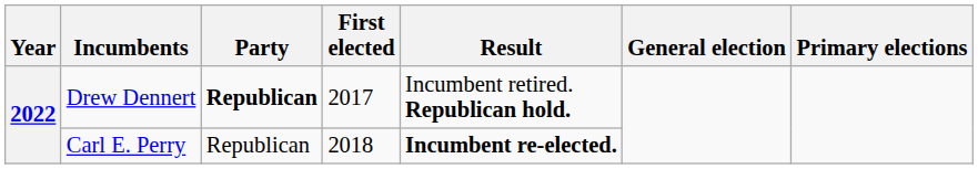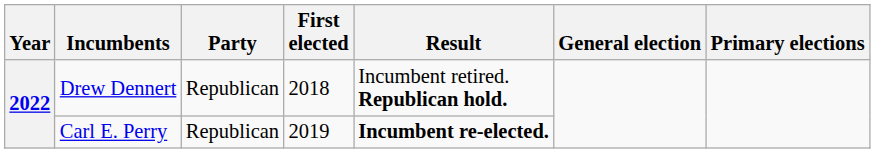 <table class=wikitable>
 <tr valign=bottom>
 <th>Year</th>
 <th>Incumbents</th>
 <th>Party</th>
 <th>First<br>elected</th>
 <th>Result</th>
 <th>General election</th>
 <th>Primary elections</th>
 </tr>
 <tr>
 <th rowspan=2><a href='#'>2022</a></th>
 <td><a href='#'>Drew Dennert</a></td>
-<td><strong>Republican</strong></td>
-<td>2017</td>
+<td>Republican</td>
+<td>2018</td>
 <td>Incumbent retired.<br><strong>Republican hold.</strong></td>
 <td rowspan=2 nowrap></td>
 <td rowspan=2 nowrap></td>
 </tr>
 <tr>
 <td><a href='#'>Carl E. Perry</a></td>
 <td>Republican</td>
-<td>2018</td>
+<td>2019</td>
 <td><strong>Incumbent re-elected.</strong></td>
 </tr>
 </table>
